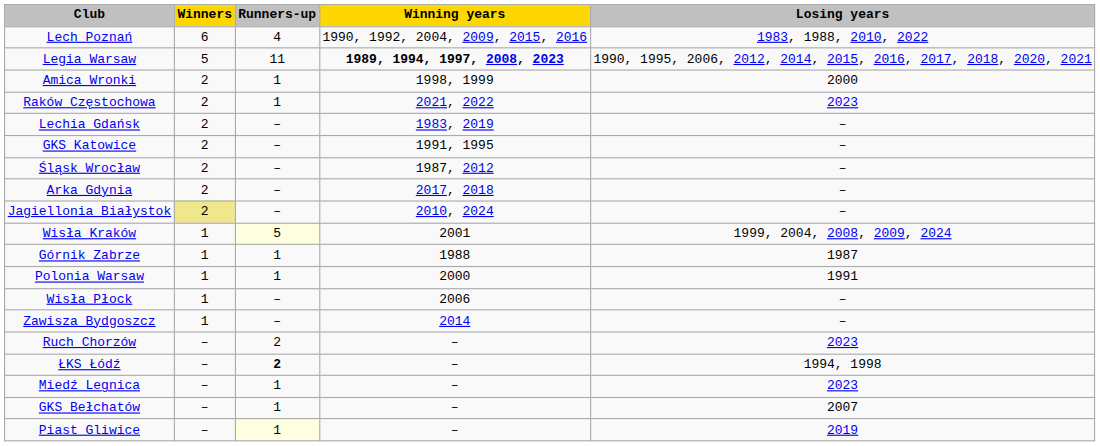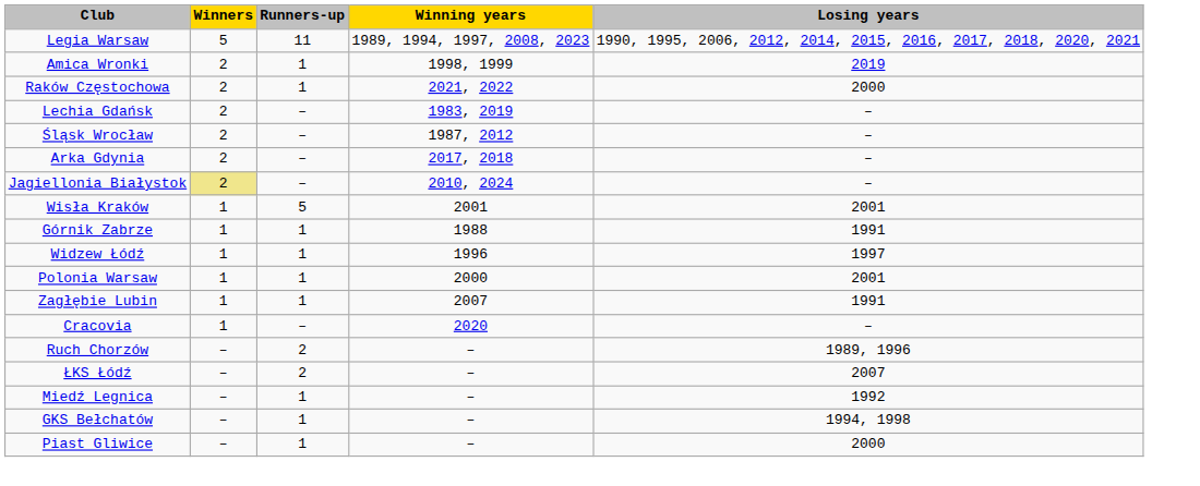 <table class="wikitable sortable" style="font-size:90%; text-align: center;">
 <tr>
 <th style="background-color:silver;"><strong>Club</strong></th>
 <th style="background-color:gold;"><strong>Winners</strong></th>
 <th style="background-color:silver;"><strong>Runners-up</strong></th>
 <th style="background-color:gold;"><strong>Winning years</strong></th>
 <th style="background-color:silver;"><strong>Losing years</strong></th>
 </tr>
 <tr>
-<td><a href='#'>Lech Poznań</a></td>
-<td>6</td>
-<td>4</td>
-<td>1990, 1992, 2004, <a href='#'>2009</a>, <a href='#'>2015</a>, <a href='#'>2016</a></td>
-<td><a href='#'>1983</a>, 1988, <a href='#'>2010</a>, <a href='#'>2022</a></td>
-</tr>
-<tr>
 <td><a href='#'>Legia Warsaw</a></td>
 <td>5</td>
 <td>11</td>
-<td><strong>1989, 1994, 1997, <a href='#'>2008</a>, <a href='#'>2023</a></strong></td>
+<td>1989, 1994, 1997, <a href='#'>2008</a>, <a href='#'>2023</a></td>
 <td>1990, 1995, 2006, <a href='#'>2012</a>, <a href='#'>2014</a>, <a href='#'>2015</a>, <a href='#'>2016</a>, <a href='#'>2017</a>, <a href='#'>2018</a>, <a href='#'>2020</a>, <a href='#'>2021</a></td>
 </tr>
 <tr>
 <td><a href='#'>Amica Wronki</a></td>
 <td>2</td>
 <td>1</td>
 <td>1998, 1999</td>
-<td>2000</td>
+<td><a href='#'>2019</a></td>
 </tr>
 <tr>
 <td><a href='#'>Raków Częstochowa</a></td>
 <td>2</td>
 <td>1</td>
 <td><a href='#'>2021</a>, <a href='#'>2022</a></td>
-<td><a href='#'>2023</a></td>
+<td>2000</td>
 </tr>
 <tr>
 <td><a href='#'>Lechia Gdańsk</a></td>
 <td>2</td>
 <td>–</td>
 <td><a href='#'>1983</a>, <a href='#'>2019</a></td>
-<td>–</td>
-</tr>
-<tr>
-<td><a href='#'>GKS Katowice</a></td>
-<td>2</td>
-<td>–</td>
-<td>1991, 1995</td>
 <td>–</td>
 </tr>
 <tr>
 <td><a href='#'>Śląsk Wrocław</a></td>
 <td>2</td>
 <td>–</td>
 <td>1987, <a href='#'>2012</a></td>
 <td>–</td>
 </tr>
 <tr>
 <td><a href='#'>Arka Gdynia</a></td>
 <td>2</td>
 <td>–</td>
 <td><a href='#'>2017</a>, <a href='#'>2018</a></td>
 <td>–</td>
 </tr>
 <tr>
 <td><a href='#'>Jagiellonia Białystok</a></td>
 <td style="background: khaki;">2</td>
 <td>–</td>
 <td><a href='#'>2010</a>, <a href='#'>2024</a></td>
 <td>–</td>
 </tr>
 <tr>
 <td><a href='#'>Wisła Kraków</a></td>
 <td>1</td>
-<td style="background: lightyellow;">5</td>
+<td>5</td>
 <td>2001</td>
-<td>1999, 2004, <a href='#'>2008</a>, <a href='#'>2009</a>, <a href='#'>2024</a></td>
+<td>2001</td>
 </tr>
 <tr>
 <td><a href='#'>Górnik Zabrze</a></td>
 <td>1</td>
 <td>1</td>
 <td>1988</td>
-<td>1987</td>
+<td>1991</td>
+</tr>
+<tr>
+<td><a href='#'>Widzew Łódź</a></td>
+<td>1</td>
+<td>1</td>
+<td>1996</td>
+<td>1997</td>
 </tr>
 <tr>
 <td><a href='#'>Polonia Warsaw</a></td>
 <td>1</td>
 <td>1</td>
 <td>2000</td>
+<td>2001</td>
+</tr>
+<tr>
+<td><a href='#'>Zagłębie Lubin</a></td>
+<td>1</td>
+<td>1</td>
+<td>2007</td>
 <td>1991</td>
 </tr>
 <tr>
-<td><a href='#'>Wisła Płock</a></td>
+<td><a href='#'>Cracovia</a></td>
 <td>1</td>
 <td>–</td>
-<td>2006</td>
-<td>–</td>
-</tr>
-<tr>
-<td><a href='#'>Zawisza Bydgoszcz</a></td>
-<td>1</td>
-<td>–</td>
-<td><a href='#'>2014</a></td>
+<td><a href='#'>2020</a></td>
 <td>–</td>
 </tr>
 <tr>
 <td><a href='#'>Ruch Chorzów</a></td>
 <td>–</td>
 <td>2</td>
 <td>–</td>
-<td><a href='#'>2023</a></td>
+<td>1989, 1996</td>
 </tr>
 <tr>
 <td><a href='#'>ŁKS Łódź</a></td>
 <td>–</td>
-<td><strong>2</strong></td>
+<td>2</td>
 <td>–</td>
-<td>1994, 1998</td>
+<td>2007</td>
 </tr>
 <tr>
 <td><a href='#'>Miedź Legnica</a></td>
 <td>–</td>
 <td>1</td>
 <td>–</td>
-<td><a href='#'>2023</a></td>
+<td>1992</td>
 </tr>
 <tr>
 <td><a href='#'>GKS Bełchatów</a></td>
 <td>–</td>
 <td>1</td>
 <td>–</td>
-<td>2007</td>
+<td>1994, 1998</td>
 </tr>
 <tr>
 <td><a href='#'>Piast Gliwice</a></td>
 <td>–</td>
-<td style="background: lightyellow;">1</td>
+<td>1</td>
 <td>–</td>
-<td><a href='#'>2019</a></td>
+<td>2000</td>
 </tr>
 </table>
